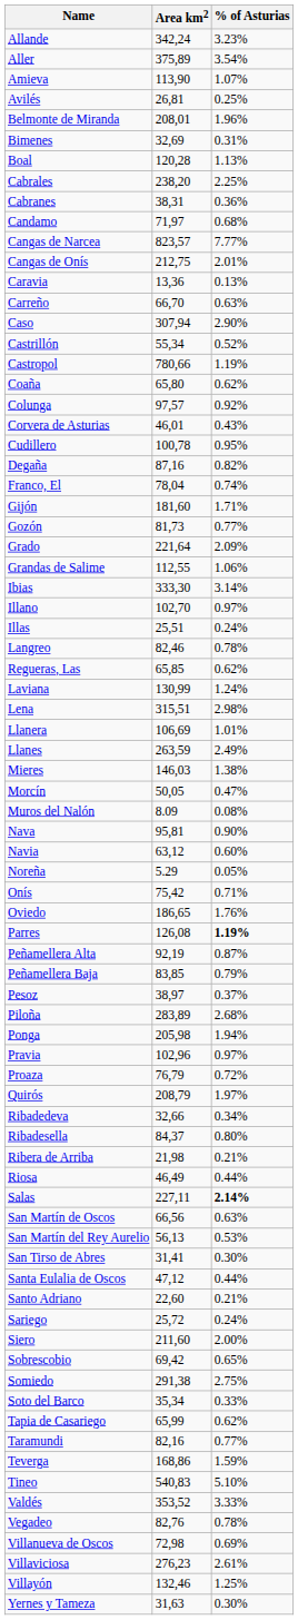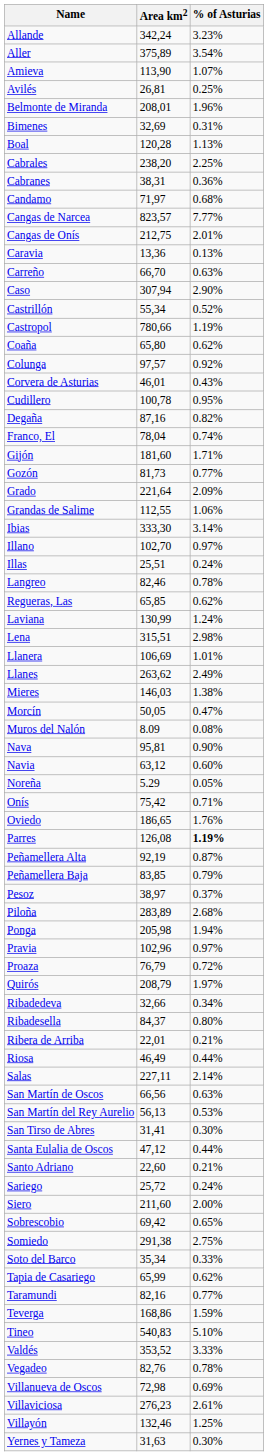 <table class="wikitable sortable">
 <tr>
 <th>Name</th>
 <th>Area km<sup>2</sup></th>
 <th>% of Asturias</th>
 </tr>
 <tr>
 <td><a href='#'>Allande</a></td>
 <td>342,24</td>
 <td>3.23%</td>
 </tr>
 <tr>
 <td><a href='#'>Aller</a></td>
 <td>375,89</td>
 <td>3.54%</td>
 </tr>
 <tr>
 <td><a href='#'>Amieva</a></td>
 <td>113,90</td>
 <td>1.07%</td>
 </tr>
 <tr>
 <td><a href='#'>Avilés</a></td>
 <td>26,81</td>
 <td>0.25%</td>
 </tr>
 <tr>
 <td><a href='#'>Belmonte de Miranda</a></td>
 <td>208,01</td>
 <td>1.96%</td>
 </tr>
 <tr>
 <td><a href='#'>Bimenes</a></td>
 <td>32,69</td>
 <td>0.31%</td>
 </tr>
 <tr>
 <td><a href='#'>Boal</a></td>
 <td>120,28</td>
 <td>1.13%</td>
 </tr>
 <tr>
 <td><a href='#'>Cabrales</a></td>
 <td>238,20</td>
 <td>2.25%</td>
 </tr>
 <tr>
 <td><a href='#'>Cabranes</a></td>
 <td>38,31</td>
 <td>0.36%</td>
 </tr>
 <tr>
 <td><a href='#'>Candamo</a></td>
 <td>71,97</td>
 <td>0.68%</td>
 </tr>
 <tr>
 <td><a href='#'>Cangas de Narcea</a></td>
 <td>823,57</td>
 <td>7.77%</td>
 </tr>
 <tr>
 <td><a href='#'>Cangas de Onís</a></td>
 <td>212,75</td>
 <td>2.01%</td>
 </tr>
 <tr>
 <td><a href='#'>Caravia</a></td>
 <td>13,36</td>
 <td>0.13%</td>
 </tr>
 <tr>
 <td><a href='#'>Carreño</a></td>
 <td>66,70</td>
 <td>0.63%</td>
 </tr>
 <tr>
 <td><a href='#'>Caso</a></td>
 <td>307,94</td>
 <td>2.90%</td>
 </tr>
 <tr>
 <td><a href='#'>Castrillón</a></td>
 <td>55,34</td>
 <td>0.52%</td>
 </tr>
 <tr>
 <td><a href='#'>Castropol</a></td>
 <td>780,66</td>
 <td>1.19%</td>
 </tr>
 <tr>
 <td><a href='#'>Coaña</a></td>
 <td>65,80</td>
 <td>0.62%</td>
 </tr>
 <tr>
 <td><a href='#'>Colunga</a></td>
 <td>97,57</td>
 <td>0.92%</td>
 </tr>
 <tr>
 <td><a href='#'>Corvera de Asturias</a></td>
 <td>46,01</td>
 <td>0.43%</td>
 </tr>
 <tr>
 <td><a href='#'>Cudillero</a></td>
 <td>100,78</td>
 <td>0.95%</td>
 </tr>
 <tr>
 <td><a href='#'>Degaña</a></td>
 <td>87,16</td>
 <td>0.82%</td>
 </tr>
 <tr>
 <td><a href='#'>Franco, El</a></td>
 <td>78,04</td>
 <td>0.74%</td>
 </tr>
 <tr>
 <td><a href='#'>Gijón</a></td>
 <td>181,60</td>
 <td>1.71%</td>
 </tr>
 <tr>
 <td><a href='#'>Gozón</a></td>
 <td>81,73</td>
 <td>0.77%</td>
 </tr>
 <tr>
 <td><a href='#'>Grado</a></td>
 <td>221,64</td>
 <td>2.09%</td>
 </tr>
 <tr>
 <td><a href='#'>Grandas de Salime</a></td>
 <td>112,55</td>
 <td>1.06%</td>
 </tr>
 <tr>
 <td><a href='#'>Ibias</a></td>
 <td>333,30</td>
 <td>3.14%</td>
 </tr>
 <tr>
 <td><a href='#'>Illano</a></td>
 <td>102,70</td>
 <td>0.97%</td>
 </tr>
 <tr>
 <td><a href='#'>Illas</a></td>
 <td>25,51</td>
 <td>0.24%</td>
 </tr>
 <tr>
 <td><a href='#'>Langreo</a></td>
 <td>82,46</td>
 <td>0.78%</td>
 </tr>
 <tr>
 <td><a href='#'>Regueras, Las</a></td>
 <td>65,85</td>
 <td>0.62%</td>
 </tr>
 <tr>
 <td><a href='#'>Laviana</a></td>
 <td>130,99</td>
 <td>1.24%</td>
 </tr>
 <tr>
 <td><a href='#'>Lena</a></td>
 <td>315,51</td>
 <td>2.98%</td>
 </tr>
 <tr>
 <td><a href='#'>Llanera</a></td>
 <td>106,69</td>
 <td>1.01%</td>
 </tr>
 <tr>
 <td><a href='#'>Llanes</a></td>
-<td>263,59</td>
+<td>263,62</td>
 <td>2.49%</td>
 </tr>
 <tr>
 <td><a href='#'>Mieres</a></td>
 <td>146,03</td>
 <td>1.38%</td>
 </tr>
 <tr>
 <td><a href='#'>Morcín</a></td>
 <td>50,05</td>
 <td>0.47%</td>
 </tr>
 <tr>
 <td><a href='#'>Muros del Nalón</a></td>
 <td>8.09</td>
 <td>0.08%</td>
 </tr>
 <tr>
 <td><a href='#'>Nava</a></td>
 <td>95,81</td>
 <td>0.90%</td>
 </tr>
 <tr>
 <td><a href='#'>Navia</a></td>
 <td>63,12</td>
 <td>0.60%</td>
 </tr>
 <tr>
 <td><a href='#'>Noreña</a></td>
 <td>5.29</td>
 <td>0.05%</td>
 </tr>
 <tr>
 <td><a href='#'>Onís</a></td>
 <td>75,42</td>
 <td>0.71%</td>
 </tr>
 <tr>
 <td><a href='#'>Oviedo</a></td>
 <td>186,65</td>
 <td>1.76%</td>
 </tr>
 <tr>
 <td><a href='#'>Parres</a></td>
 <td>126,08</td>
 <td><strong>1.19%</strong></td>
 </tr>
 <tr>
 <td><a href='#'>Peñamellera Alta</a></td>
 <td>92,19</td>
 <td>0.87%</td>
 </tr>
 <tr>
 <td><a href='#'>Peñamellera Baja</a></td>
 <td>83,85</td>
 <td>0.79%</td>
 </tr>
 <tr>
 <td><a href='#'>Pesoz</a></td>
 <td>38,97</td>
 <td>0.37%</td>
 </tr>
 <tr>
 <td><a href='#'>Piloña</a></td>
 <td>283,89</td>
 <td>2.68%</td>
 </tr>
 <tr>
 <td><a href='#'>Ponga</a></td>
 <td>205,98</td>
 <td>1.94%</td>
 </tr>
 <tr>
 <td><a href='#'>Pravia</a></td>
 <td>102,96</td>
 <td>0.97%</td>
 </tr>
 <tr>
 <td><a href='#'>Proaza</a></td>
 <td>76,79</td>
 <td>0.72%</td>
 </tr>
 <tr>
 <td><a href='#'>Quirós</a></td>
 <td>208,79</td>
 <td>1.97%</td>
 </tr>
 <tr>
 <td><a href='#'>Ribadedeva</a></td>
 <td>32,66</td>
 <td>0.34%</td>
 </tr>
 <tr>
 <td><a href='#'>Ribadesella</a></td>
 <td>84,37</td>
 <td>0.80%</td>
 </tr>
 <tr>
 <td><a href='#'>Ribera de Arriba</a></td>
-<td>21,98</td>
+<td>22,01</td>
 <td>0.21%</td>
 </tr>
 <tr>
 <td><a href='#'>Riosa</a></td>
 <td>46,49</td>
 <td>0.44%</td>
 </tr>
 <tr>
 <td><a href='#'>Salas</a></td>
 <td>227,11</td>
-<td><strong>2.14%</strong></td>
+<td>2.14%</td>
 </tr>
 <tr>
 <td><a href='#'>San Martín de Oscos</a></td>
 <td>66,56</td>
 <td>0.63%</td>
 </tr>
 <tr>
 <td><a href='#'>San Martín del Rey Aurelio</a></td>
 <td>56,13</td>
 <td>0.53%</td>
 </tr>
 <tr>
 <td><a href='#'>San Tirso de Abres</a></td>
 <td>31,41</td>
 <td>0.30%</td>
 </tr>
 <tr>
 <td><a href='#'>Santa Eulalia de Oscos</a></td>
 <td>47,12</td>
 <td>0.44%</td>
 </tr>
 <tr>
 <td><a href='#'>Santo Adriano</a></td>
 <td>22,60</td>
 <td>0.21%</td>
 </tr>
 <tr>
 <td><a href='#'>Sariego</a></td>
 <td>25,72</td>
 <td>0.24%</td>
 </tr>
 <tr>
 <td><a href='#'>Siero</a></td>
 <td>211,60</td>
 <td>2.00%</td>
 </tr>
 <tr>
 <td><a href='#'>Sobrescobio</a></td>
 <td>69,42</td>
 <td>0.65%</td>
 </tr>
 <tr>
 <td><a href='#'>Somiedo</a></td>
 <td>291,38</td>
 <td>2.75%</td>
 </tr>
 <tr>
 <td><a href='#'>Soto del Barco</a></td>
 <td>35,34</td>
 <td>0.33%</td>
 </tr>
 <tr>
 <td><a href='#'>Tapia de Casariego</a></td>
 <td>65,99</td>
 <td>0.62%</td>
 </tr>
 <tr>
 <td><a href='#'>Taramundi</a></td>
 <td>82,16</td>
 <td>0.77%</td>
 </tr>
 <tr>
 <td><a href='#'>Teverga</a></td>
 <td>168,86</td>
 <td>1.59%</td>
 </tr>
 <tr>
 <td><a href='#'>Tineo</a></td>
 <td>540,83</td>
 <td>5.10%</td>
 </tr>
 <tr>
 <td><a href='#'>Valdés</a></td>
 <td>353,52</td>
 <td>3.33%</td>
 </tr>
 <tr>
 <td><a href='#'>Vegadeo</a></td>
 <td>82,76</td>
 <td>0.78%</td>
 </tr>
 <tr>
 <td><a href='#'>Villanueva de Oscos</a></td>
 <td>72,98</td>
 <td>0.69%</td>
 </tr>
 <tr>
 <td><a href='#'>Villaviciosa</a></td>
 <td>276,23</td>
 <td>2.61%</td>
 </tr>
 <tr>
 <td><a href='#'>Villayón</a></td>
 <td>132,46</td>
 <td>1.25%</td>
 </tr>
 <tr>
 <td><a href='#'>Yernes y Tameza</a></td>
 <td>31,63</td>
 <td>0.30%</td>
 </tr>
 </table>
